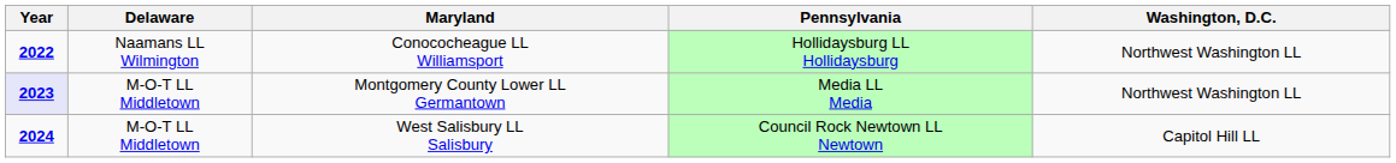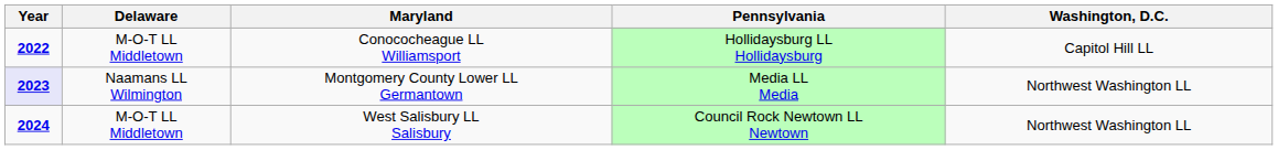 <table class="wikitable" style="width:100%; font-size:90%; text-align:center;">
 <tr>
 <th width="50">Year</th>
 <th> Delaware</th>
 <th> Maryland</th>
 <th> Pennsylvania</th>
 <th> Washington, D.C.</th>
 </tr>
 <tr>
 <td><strong><a href='#'>2022</a></strong></td>
-<td>Naamans LL<br><a href='#'>Wilmington</a></td>
+<td>M-O-T LL<br><a href='#'>Middletown</a></td>
 <td>Conococheague LL<br><a href='#'>Williamsport</a></td>
 <td style="background:#bfb;">Hollidaysburg LL<br><a href='#'>Hollidaysburg</a></td>
-<td>Northwest Washington LL</td>
+<td>Capitol Hill LL</td>
 </tr>
 <tr>
 <td style="background: lavender;"><strong><a href='#'>2023</a></strong></td>
-<td>M-O-T LL<br><a href='#'>Middletown</a></td>
+<td>Naamans LL<br><a href='#'>Wilmington</a></td>
 <td>Montgomery County Lower LL<br><a href='#'>Germantown</a></td>
 <td style="background:#bfb;">Media LL<br><a href='#'>Media</a></td>
 <td>Northwest Washington LL</td>
 </tr>
 <tr>
 <td><strong><a href='#'>2024</a></strong></td>
 <td>M-O-T LL<br><a href='#'>Middletown</a></td>
 <td>West Salisbury LL<br><a href='#'>Salisbury</a></td>
 <td style="background:#bfb;">Council Rock Newtown LL<br><a href='#'>Newtown</a></td>
-<td>Capitol Hill LL</td>
+<td>Northwest Washington LL</td>
 </tr>
 </table>
